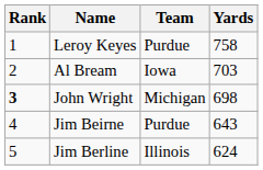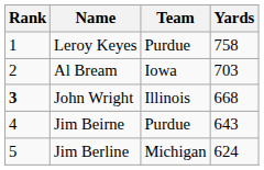 <table class="wikitable" style="font-size: 90%">
 <tr>
 <th>Rank</th>
 <th>Name</th>
 <th>Team</th>
 <th>Yards</th>
 </tr>
 <tr>
 <td>1</td>
 <td>Leroy Keyes</td>
 <td>Purdue</td>
 <td>758</td>
 </tr>
 <tr>
 <td>2</td>
 <td>Al Bream</td>
 <td>Iowa</td>
 <td>703</td>
 </tr>
 <tr>
 <td><strong>3</strong></td>
 <td>John Wright</td>
-<td>Michigan</td>
-<td>698</td>
+<td>Illinois</td>
+<td>668</td>
 </tr>
 <tr>
 <td>4</td>
 <td>Jim Beirne</td>
 <td>Purdue</td>
 <td>643</td>
 </tr>
 <tr>
 <td>5</td>
 <td>Jim Berline</td>
-<td>Illinois</td>
+<td>Michigan</td>
 <td>624</td>
 </tr>
 </table>
